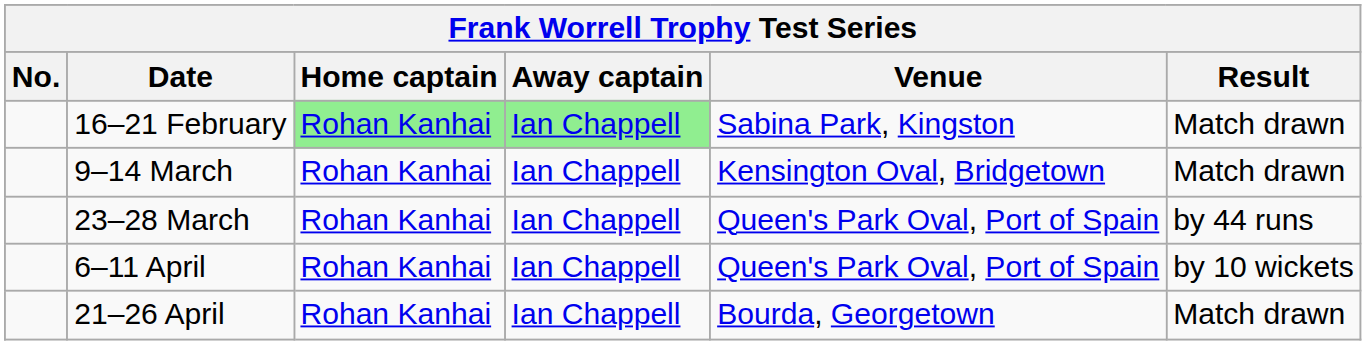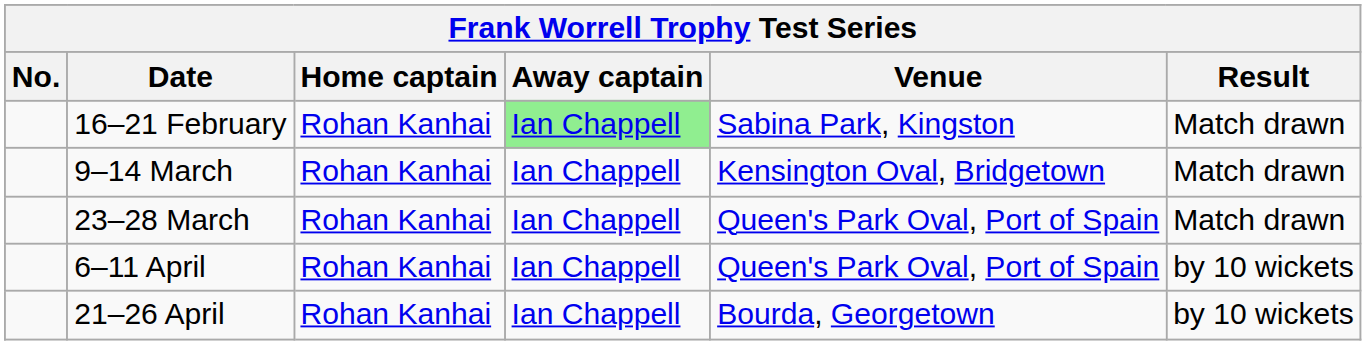 <table class="wikitable">
 <tr>
 <th colspan="9"><a href='#'>Frank Worrell Trophy</a> Test Series</th>
 </tr>
 <tr>
 <th>No.</th>
 <th>Date</th>
 <th>Home captain</th>
 <th>Away captain</th>
 <th>Venue</th>
 <th>Result</th>
 </tr>
 <tr>
 <td></td>
 <td>16–21 February</td>
-<td style="background: lightgreen;"><a href='#'>Rohan Kanhai</a></td>
+<td><a href='#'>Rohan Kanhai</a></td>
 <td style="background: lightgreen;"><a href='#'>Ian Chappell</a></td>
 <td><a href='#'>Sabina Park</a>, <a href='#'>Kingston</a></td>
 <td>Match drawn</td>
 </tr>
 <tr>
 <td></td>
 <td>9–14 March</td>
 <td><a href='#'>Rohan Kanhai</a></td>
 <td><a href='#'>Ian Chappell</a></td>
 <td><a href='#'>Kensington Oval</a>, <a href='#'>Bridgetown</a></td>
 <td>Match drawn</td>
 </tr>
 <tr>
 <td></td>
 <td>23–28 March</td>
 <td><a href='#'>Rohan Kanhai</a></td>
 <td><a href='#'>Ian Chappell</a></td>
 <td><a href='#'>Queen's Park Oval</a>, <a href='#'>Port of Spain</a></td>
-<td> by 44 runs</td>
+<td>Match drawn</td>
 </tr>
 <tr>
 <td></td>
 <td>6–11 April</td>
 <td><a href='#'>Rohan Kanhai</a></td>
 <td><a href='#'>Ian Chappell</a></td>
 <td><a href='#'>Queen's Park Oval</a>, <a href='#'>Port of Spain</a></td>
 <td> by 10 wickets</td>
 </tr>
 <tr>
 <td></td>
 <td>21–26 April</td>
 <td><a href='#'>Rohan Kanhai</a></td>
 <td><a href='#'>Ian Chappell</a></td>
 <td><a href='#'>Bourda</a>, <a href='#'>Georgetown</a></td>
-<td>Match drawn</td>
+<td> by 10 wickets</td>
 </tr>
 </table>
